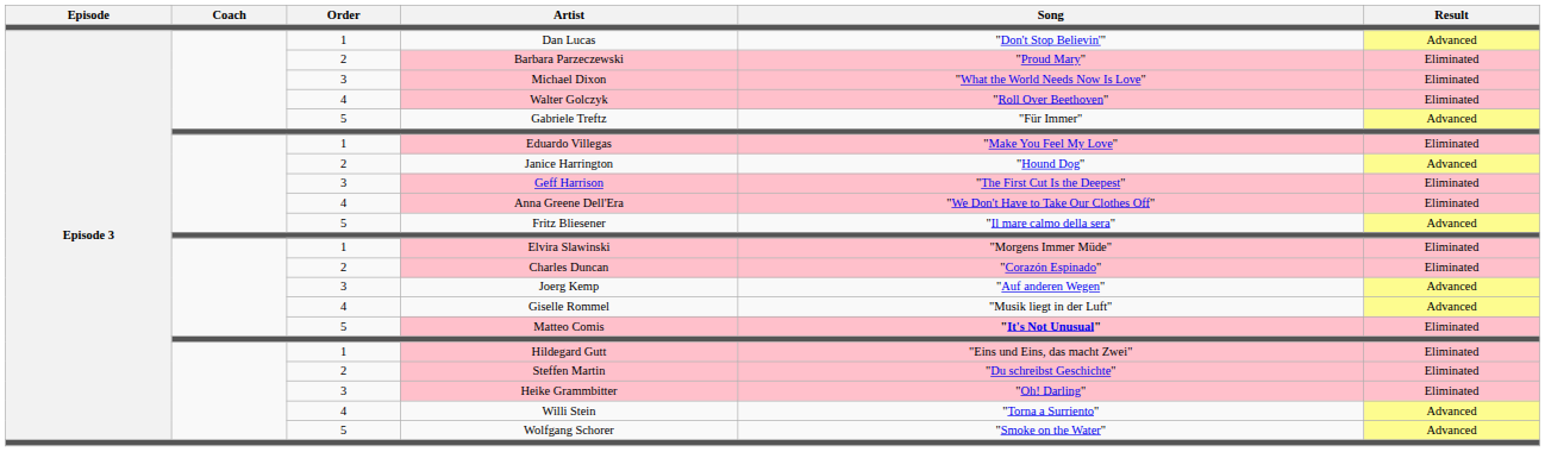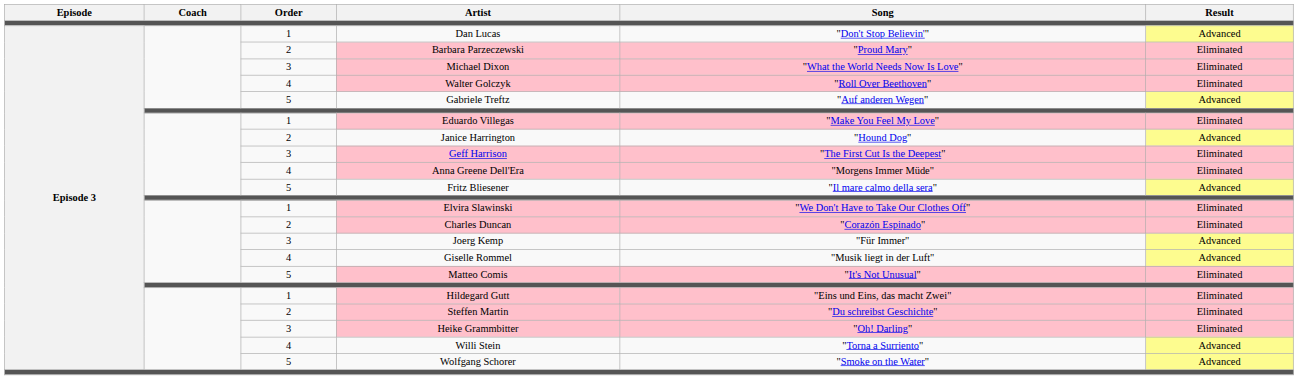 <table class="wikitable" style="text-align:center; width:100%;">
 <tr>
 <th scope="col">Episode</th>
 <th>Coach</th>
 <th>Order</th>
 <th>Artist</th>
 <th>Song</th>
 <th>Result</th>
 </tr>
 <tr>
 <td colspan="6" style="background:#555;"></td>
 </tr>
 <tr>
 <th rowspan="24">Episode 3<br><small></small></th>
 <td rowspan="5" scope="row"></td>
 <td scope="row">1</td>
 <td>Dan Lucas</td>
 <td>"<a href='#'>Don't Stop Believin'</a>"</td>
 <td style="background:#fdfc8f;">Advanced</td>
 </tr>
 <tr>
 <td scope="row">2</td>
 <td style="background:pink;">Barbara Parzeczewski</td>
 <td style="background:pink;">"<a href='#'>Proud Mary</a>"</td>
 <td style="background:pink;">Eliminated</td>
 </tr>
 <tr>
 <td scope="row">3</td>
 <td style="background:pink;">Michael Dixon</td>
 <td style="background:pink;">"<a href='#'>What the World Needs Now Is Love</a>"</td>
 <td style="background:pink;">Eliminated</td>
 </tr>
 <tr>
 <td scope="row">4</td>
 <td style="background:pink;">Walter Golczyk</td>
 <td style="background:pink;">"<a href='#'>Roll Over Beethoven</a>"</td>
 <td style="background:pink;">Eliminated</td>
 </tr>
 <tr>
 <td scope="row">5</td>
 <td>Gabriele Treftz</td>
-<td>"Für Immer"</td>
+<td>"<a href='#'>Auf anderen Wegen</a>"</td>
 <td style="background:#fdfc8f;">Advanced</td>
 </tr>
 <tr>
 <td colspan="6" style="background:#555;"></td>
 </tr>
 <tr>
 <td rowspan="5" scope="row"></td>
 <td scope="row">1</td>
 <td style="background:pink;">Eduardo Villegas</td>
 <td style="background:pink;">"<a href='#'>Make You Feel My Love</a>"</td>
 <td style="background:pink;">Eliminated</td>
 </tr>
 <tr>
 <td scope="row">2</td>
 <td>Janice Harrington</td>
 <td>"<a href='#'>Hound Dog</a>"</td>
 <td style="background:#fdfc8f;">Advanced</td>
 </tr>
 <tr>
 <td scope="row">3</td>
 <td style="background:pink;"><a href='#'>Geff Harrison</a></td>
 <td style="background:pink;">"<a href='#'>The First Cut Is the Deepest</a>"</td>
 <td style="background:pink;">Eliminated</td>
 </tr>
 <tr>
 <td scope="row">4</td>
 <td style="background:pink;">Anna Greene Dell'Era</td>
-<td style="background:pink;">"<a href='#'>We Don't Have to Take Our Clothes Off</a>"</td>
+<td style="background:pink;">"Morgens Immer Müde"</td>
 <td style="background:pink;">Eliminated</td>
 </tr>
 <tr>
 <td scope="row">5</td>
 <td>Fritz Bliesener</td>
 <td>"<a href='#'>Il mare calmo della sera</a>"</td>
 <td style="background:#fdfc8f;">Advanced</td>
 </tr>
 <tr>
 <td colspan="6" style="background:#555;"></td>
 </tr>
 <tr>
 <td rowspan="6" scope="row"></td>
 </tr>
 <tr>
 <td scope="row">1</td>
 <td style="background:pink;">Elvira Slawinski</td>
-<td style="background:pink;">"Morgens Immer Müde"</td>
+<td style="background:pink;">"<a href='#'>We Don't Have to Take Our Clothes Off</a>"</td>
 <td style="background:pink;">Eliminated</td>
 </tr>
 <tr>
 <td scope="row">2</td>
 <td style="background:pink;">Charles Duncan</td>
 <td style="background:pink;">"<a href='#'>Corazón Espinado</a>"</td>
 <td style="background:pink;">Eliminated</td>
 </tr>
 <tr>
 <td scope="row">3</td>
 <td>Joerg Kemp</td>
-<td>"<a href='#'>Auf anderen Wegen</a>"</td>
+<td>"Für Immer"</td>
 <td style="background:#fdfc8f;">Advanced</td>
 </tr>
 <tr>
 <td scope="row">4</td>
 <td>Giselle Rommel</td>
 <td>"Musik liegt in der Luft"</td>
 <td style="background:#fdfc8f;">Advanced</td>
 </tr>
 <tr>
 <td scope="row">5</td>
 <td style="background:pink;">Matteo Comis</td>
-<td style="background:pink;"><strong>"<a href='#'>It's Not Unusual</a>"</strong></td>
+<td style="background:pink;">"<a href='#'>It's Not Unusual</a>"</td>
 <td style="background:pink;">Eliminated</td>
 </tr>
 <tr>
 <td colspan="6" style="background:#555;"></td>
 </tr>
 <tr>
 <td rowspan="5" scope="row"></td>
 <td scope="row">1</td>
 <td style="background:pink;">Hildegard Gutt</td>
 <td style="background:pink;">"Eins und Eins, das macht Zwei"</td>
 <td style="background:pink;">Eliminated</td>
 </tr>
 <tr>
 <td scope="row">2</td>
 <td style="background:pink;">Steffen Martin</td>
 <td style="background:pink;">"<a href='#'>Du schreibst Geschichte</a>"</td>
 <td style="background:pink;">Eliminated</td>
 </tr>
 <tr>
 <td scope="row">3</td>
 <td style="background:pink;">Heike Grammbitter</td>
 <td style="background:pink;">"<a href='#'>Oh! Darling</a>"</td>
 <td style="background:pink;">Eliminated</td>
 </tr>
 <tr>
 <td scope="row">4</td>
 <td>Willi Stein</td>
 <td>"<a href='#'>Torna a Surriento</a>"</td>
 <td style="background:#fdfc8f;">Advanced</td>
 </tr>
 <tr>
 <td scope="row">5</td>
 <td>Wolfgang Schorer</td>
 <td>"<a href='#'>Smoke on the Water</a>"</td>
 <td style="background:#fdfc8f;">Advanced</td>
 </tr>
 <tr>
 <td colspan="6" style="background:#555;"></td>
 </tr>
 </table>
